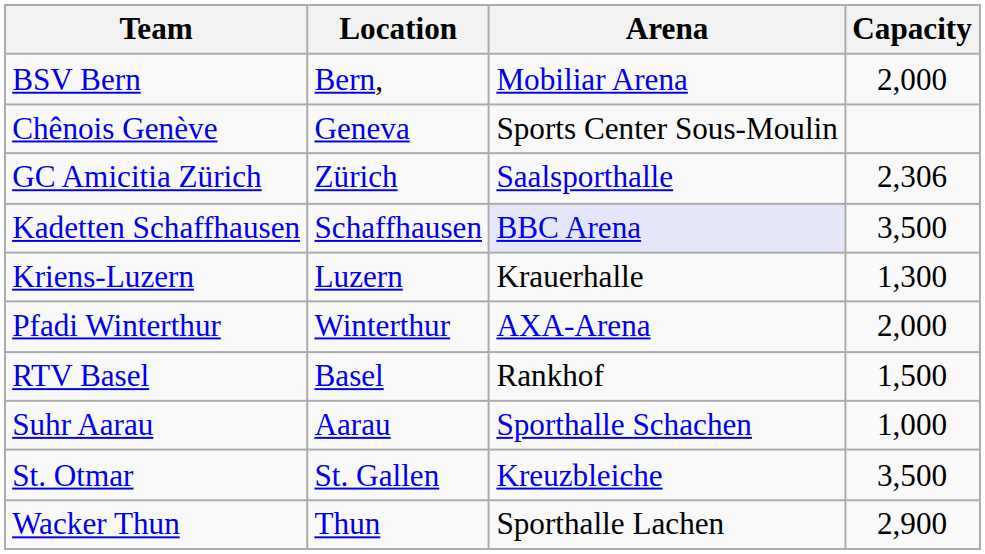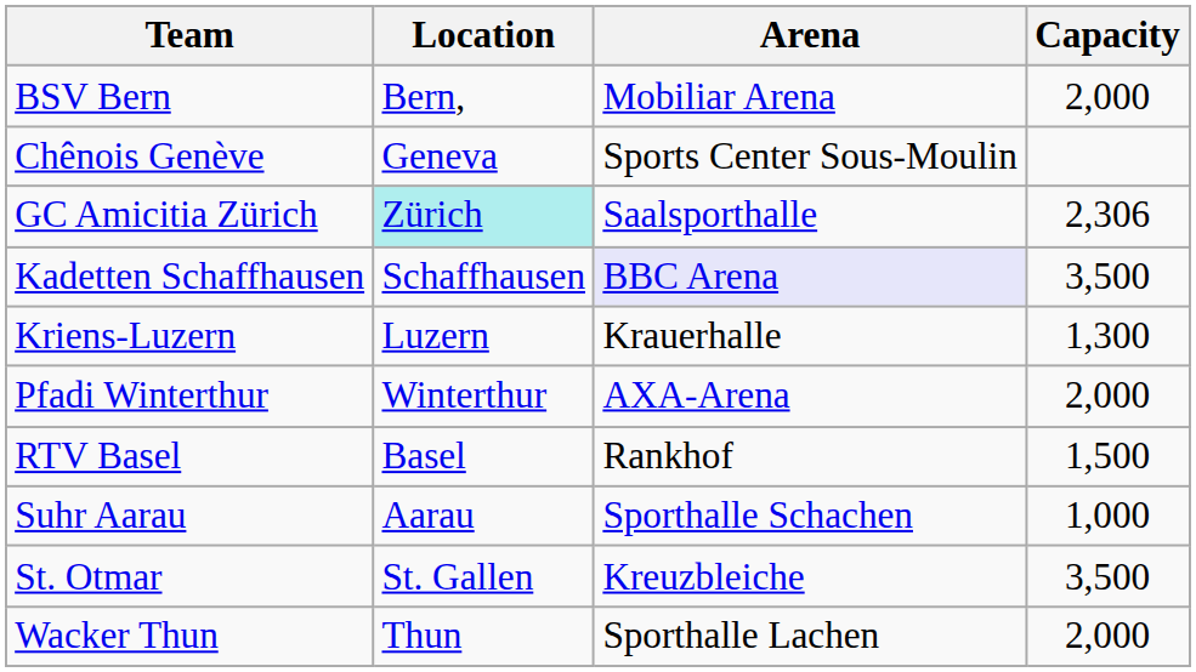 <table class="wikitable sortable" style="text-align: left;">
 <tr>
 <th>Team</th>
 <th>Location</th>
 <th>Arena</th>
 <th>Capacity</th>
 </tr>
 <tr>
 <td><a href='#'>BSV Bern</a></td>
 <td><a href='#'>Bern</a>, </td>
 <td><a href='#'>Mobiliar Arena</a></td>
 <td align="center">2,000</td>
 </tr>
 <tr>
 <td><a href='#'>Chênois Genève</a></td>
 <td><a href='#'>Geneva</a></td>
 <td>Sports Center Sous-Moulin</td>
 <td align="center"></td>
 </tr>
 <tr>
 <td><a href='#'>GC Amicitia Zürich</a></td>
-<td><a href='#'>Zürich</a></td>
+<td style="background: paleturquoise;"><a href='#'>Zürich</a></td>
 <td><a href='#'>Saalsporthalle</a></td>
 <td align="center">2,306</td>
 </tr>
 <tr>
 <td><a href='#'>Kadetten Schaffhausen</a></td>
 <td><a href='#'>Schaffhausen</a></td>
 <td style="background: lavender;"><a href='#'>BBC Arena</a></td>
 <td align="center">3,500</td>
 </tr>
 <tr>
 <td><a href='#'>Kriens-Luzern</a></td>
 <td><a href='#'>Luzern</a></td>
 <td>Krauerhalle</td>
 <td align="center">1,300</td>
 </tr>
 <tr>
 <td><a href='#'>Pfadi Winterthur</a></td>
 <td><a href='#'>Winterthur</a></td>
 <td><a href='#'>AXA-Arena</a></td>
 <td align="center">2,000</td>
 </tr>
 <tr>
 <td><a href='#'>RTV Basel</a></td>
 <td><a href='#'>Basel</a></td>
 <td>Rankhof</td>
 <td align="center">1,500</td>
 </tr>
 <tr>
 <td><a href='#'>Suhr Aarau</a></td>
 <td><a href='#'>Aarau</a></td>
 <td><a href='#'>Sporthalle Schachen</a></td>
 <td align="center">1,000</td>
 </tr>
 <tr>
 <td><a href='#'>St. Otmar</a></td>
 <td><a href='#'>St. Gallen</a></td>
 <td><a href='#'>Kreuzbleiche</a></td>
 <td align="center">3,500</td>
 </tr>
 <tr>
 <td><a href='#'>Wacker Thun</a></td>
 <td><a href='#'>Thun</a></td>
 <td>Sporthalle Lachen</td>
-<td align="center">2,900</td>
+<td align="center">2,000</td>
 </tr>
 </table>
